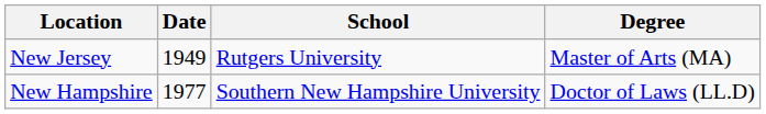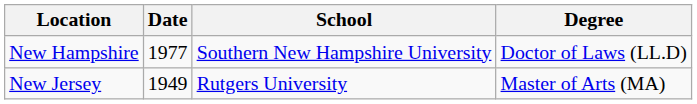 <table class="wikitable">
 <tr>
 <th scope="col">Location</th>
 <th scope="col">Date</th>
 <th scope="col">School</th>
 <th scope="col">Degree</th>
 </tr>
 <tr>
+<td><a href='#'>New Hampshire</a></td>
+<td>1977</td>
+<td><a href='#'>Southern New Hampshire University</a></td>
+<td><a href='#'>Doctor of Laws</a> (LL.D)</td>
+</tr>
+<tr>
 <td><a href='#'>New Jersey</a></td>
 <td>1949</td>
 <td><a href='#'>Rutgers University</a></td>
 <td><a href='#'>Master of Arts</a> (MA)</td>
 </tr>
-<tr>
-<td><a href='#'>New Hampshire</a></td>
-<td>1977</td>
-<td><a href='#'>Southern New Hampshire University</a></td>
-<td><a href='#'>Doctor of Laws</a> (LL.D)</td>
-</tr>
 </table>
